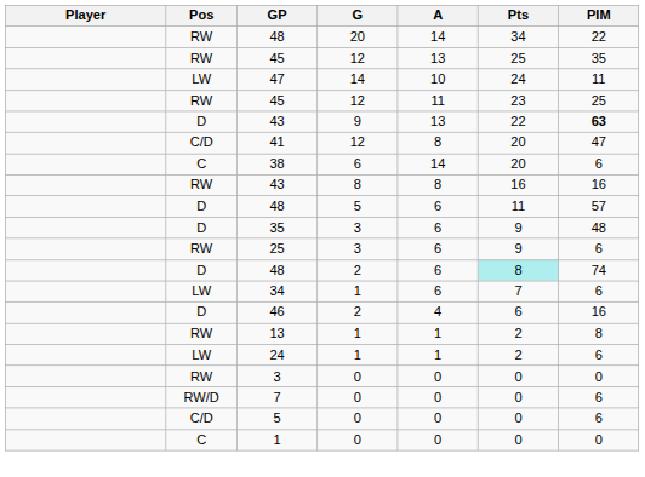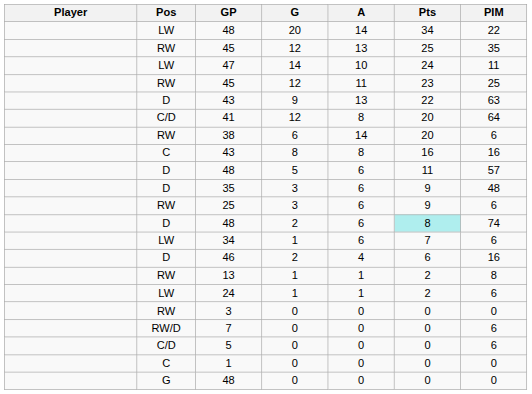 <table class="wikitable sortable" width="60%">
 <tr ALIGN="center">
 <th bgcolor="#DDDDFF" width="10%">Player</th>
 <th bgcolor="#DDDDFF" width="3%" title="Position">Pos</th>
 <th bgcolor="#DDDDFF" width="5%" title="Games played">GP</th>
 <th bgcolor="#DDDDFF" width="5%" title="Goals">G</th>
 <th bgcolor="#DDDDFF" width="5%" title="Assists">A</th>
 <th bgcolor="#DDDDFF" width="5%" title="Points">Pts</th>
 <th bgcolor="#DDDDFF" width="5%" title="Penalties in Minutes">PIM</th>
 </tr>
 <tr align="center">
 <td align="right"></td>
-<td>RW</td>
+<td>LW</td>
 <td>48</td>
 <td>20</td>
 <td>14</td>
 <td>34</td>
 <td>22</td>
 </tr>
 <tr align="center">
 <td align="right"></td>
 <td>RW</td>
 <td>45</td>
 <td>12</td>
 <td>13</td>
 <td>25</td>
 <td>35</td>
 </tr>
 <tr align="center">
 <td align="right"></td>
 <td>LW</td>
 <td>47</td>
 <td>14</td>
 <td>10</td>
 <td>24</td>
 <td>11</td>
 </tr>
 <tr align="center">
 <td align="right"></td>
 <td>RW</td>
 <td>45</td>
 <td>12</td>
 <td>11</td>
 <td>23</td>
 <td>25</td>
 </tr>
 <tr align="center">
 <td align="right"></td>
 <td>D</td>
 <td>43</td>
 <td>9</td>
 <td>13</td>
 <td>22</td>
-<td><strong>63</strong></td>
+<td>63</td>
 </tr>
 <tr align="center">
 <td align="right"></td>
 <td>C/D</td>
 <td>41</td>
 <td>12</td>
 <td>8</td>
 <td>20</td>
-<td>47</td>
+<td>64</td>
 </tr>
 <tr align="center">
 <td align="right"></td>
-<td>C</td>
+<td>RW</td>
 <td>38</td>
 <td>6</td>
 <td>14</td>
 <td>20</td>
 <td>6</td>
 </tr>
 <tr align="center">
 <td align="right"></td>
-<td>RW</td>
+<td>C</td>
 <td>43</td>
 <td>8</td>
 <td>8</td>
 <td>16</td>
 <td>16</td>
 </tr>
 <tr align="center">
 <td align="right"></td>
 <td>D</td>
 <td>48</td>
 <td>5</td>
 <td>6</td>
 <td>11</td>
 <td>57</td>
 </tr>
 <tr align="center">
 <td align="right"></td>
 <td>D</td>
 <td>35</td>
 <td>3</td>
 <td>6</td>
 <td>9</td>
 <td>48</td>
 </tr>
 <tr align="center">
 <td align="right"></td>
 <td>RW</td>
 <td>25</td>
 <td>3</td>
 <td>6</td>
 <td>9</td>
 <td>6</td>
 </tr>
 <tr align="center">
 <td align="right"></td>
 <td>D</td>
 <td>48</td>
 <td>2</td>
 <td>6</td>
 <td style="background: paleturquoise;">8</td>
 <td>74</td>
 </tr>
 <tr align="center">
 <td align="right"></td>
 <td>LW</td>
 <td>34</td>
 <td>1</td>
 <td>6</td>
 <td>7</td>
 <td>6</td>
 </tr>
 <tr align="center">
 <td align="right"></td>
 <td>D</td>
 <td>46</td>
 <td>2</td>
 <td>4</td>
 <td>6</td>
 <td>16</td>
 </tr>
 <tr align="center">
 <td align="right"></td>
 <td>RW</td>
 <td>13</td>
 <td>1</td>
 <td>1</td>
 <td>2</td>
 <td>8</td>
 </tr>
 <tr align="center">
 <td align="right"></td>
 <td>LW</td>
 <td>24</td>
 <td>1</td>
 <td>1</td>
 <td>2</td>
 <td>6</td>
 </tr>
 <tr align="center">
 <td align="right"></td>
 <td>RW</td>
 <td>3</td>
 <td>0</td>
 <td>0</td>
 <td>0</td>
 <td>0</td>
 </tr>
 <tr align="center">
 <td align="right"></td>
 <td>RW/D</td>
 <td>7</td>
 <td>0</td>
 <td>0</td>
 <td>0</td>
 <td>6</td>
 </tr>
 <tr align="center">
 <td align="right"></td>
 <td>C/D</td>
 <td>5</td>
 <td>0</td>
 <td>0</td>
 <td>0</td>
 <td>6</td>
 </tr>
 <tr align="center">
 <td align="right"></td>
 <td>C</td>
 <td>1</td>
 <td>0</td>
 <td>0</td>
 <td>0</td>
 <td>0</td>
 </tr>
+<tr align="center">
+<td align="right"></td>
+<td>G</td>
+<td>48</td>
+<td>0</td>
+<td>0</td>
+<td>0</td>
+<td>0</td>
+</tr>
 </table>
